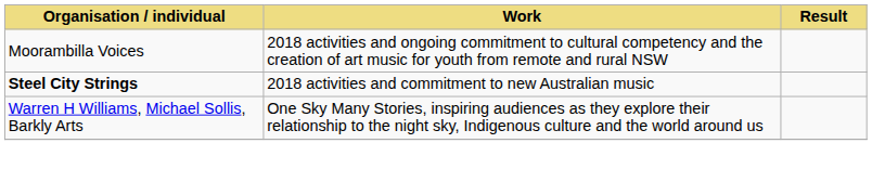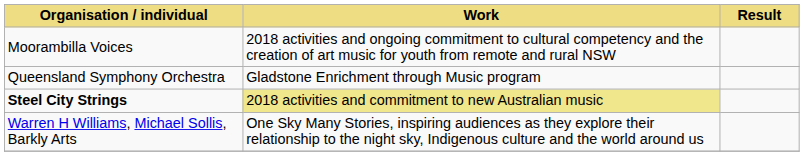 <table class="wikitable" width=100%>
 <tr>
 <th style="width:30%;background:#EEDD82;">Organisation / individual</th>
 <th style="width:60%;background:#EEDD82;">Work</th>
 <th style="width:10%;background:#EEDD82;">Result<br></th>
 </tr>
 <tr>
 <td>Moorambilla Voices</td>
 <td>2018 activities and ongoing commitment to cultural competency and the creation of art music for youth from remote and rural NSW</td>
 <td></td>
 </tr>
 <tr>
+<td>Queensland Symphony Orchestra</td>
+<td>Gladstone Enrichment through Music program</td>
+<td></td>
+</tr>
+<tr>
 <td><strong>Steel City Strings</strong></td>
-<td>2018 activities and commitment to new Australian music</td>
+<td style="background: khaki;">2018 activities and commitment to new Australian music</td>
 <td></td>
 </tr>
 <tr>
 <td><a href='#'>Warren H Williams</a>, <a href='#'>Michael Sollis</a>, Barkly Arts</td>
 <td>One Sky Many Stories, inspiring audiences as they explore their relationship to the night sky, Indigenous culture and the world around us</td>
 <td></td>
 </tr>
 <tr>
 </tr>
 </table>
